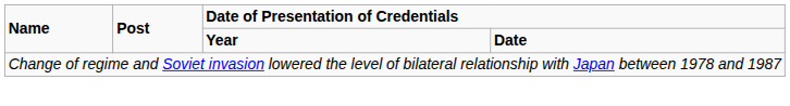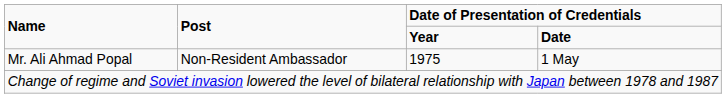 <table class="wikitable">
 <tr>
 <td colspan="1" rowspan="2"><strong>Name</strong></td>
 <td colspan="1" rowspan="2"><strong>Post</strong></td>
 <td colspan="2"><strong>Date of Presentation of Credentials</strong></td>
 </tr>
 <tr>
 <td><strong>Year</strong></td>
 <td><strong>Date</strong></td>
 </tr>
 <tr>
+<td>Mr. Ali Ahmad Popal</td>
+<td>Non-Resident Ambassador</td>
+<td>1975</td>
+<td>1 May  </td>
+</tr>
+<tr>
 <td colspan="4"><em>Change of regime and <a href='#'>Soviet invasion</a> lowered the level of bilateral relationship with <a href='#'>Japan</a> between 1978 and 1987</em></td>
 </tr>
 </table>
